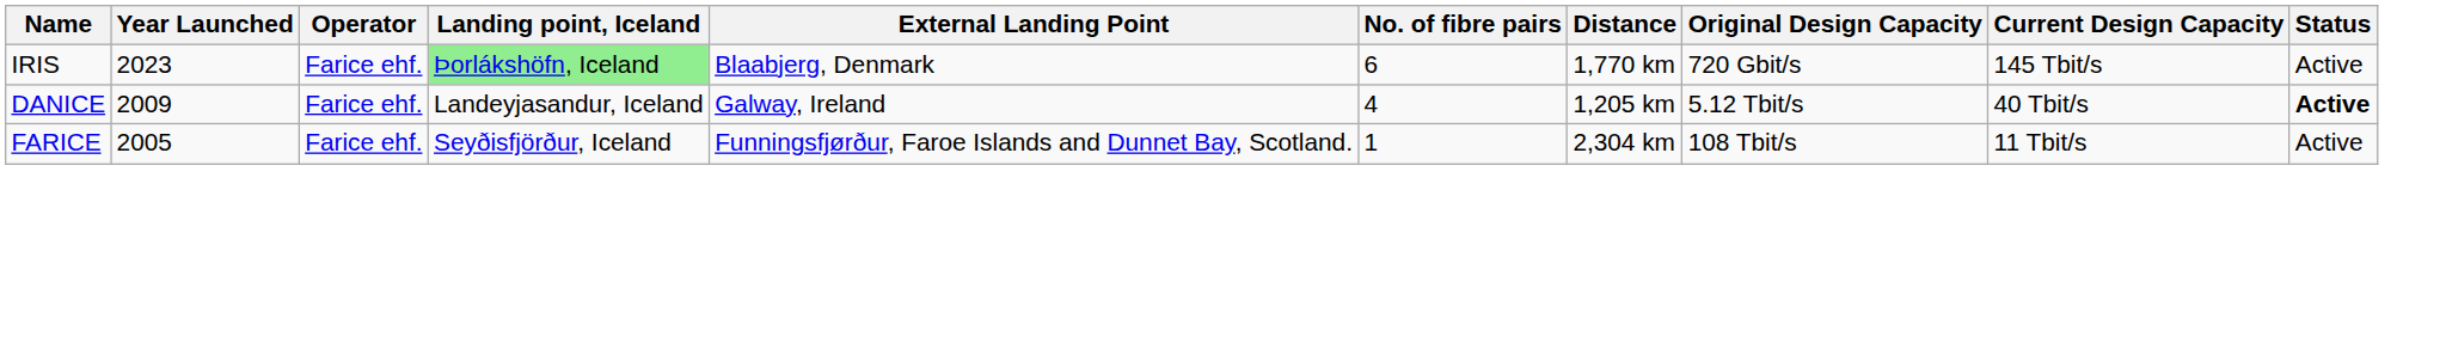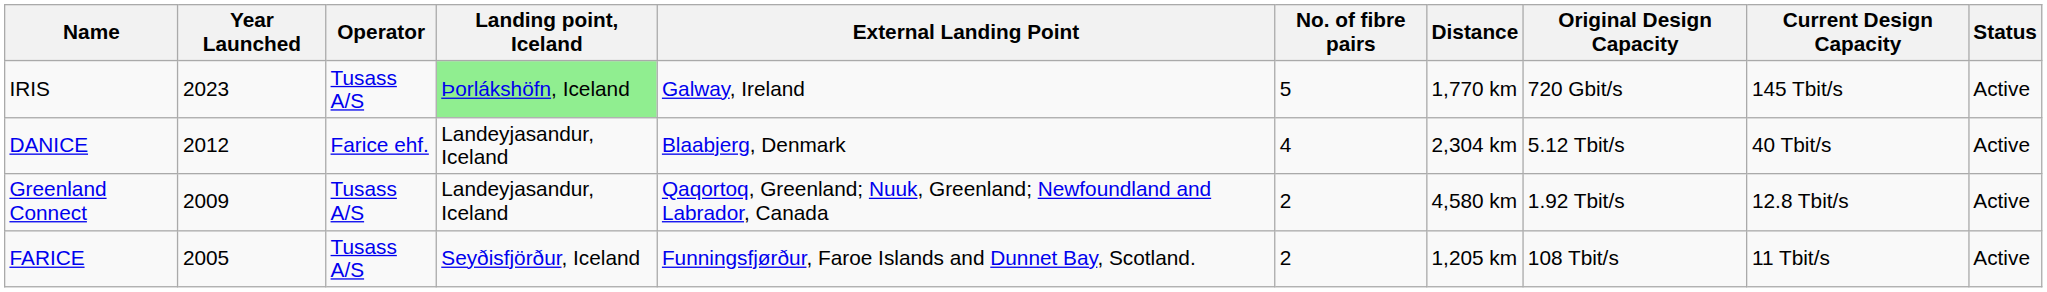 <table class="wikitable">
 <tr>
 <th>Name</th>
 <th>Year Launched</th>
 <th>Operator</th>
 <th>Landing point, Iceland</th>
 <th>External Landing Point</th>
 <th>No. of fibre pairs</th>
 <th>Distance</th>
 <th>Original Design Capacity</th>
 <th>Current Design Capacity</th>
 <th>Status</th>
 </tr>
 <tr>
 <td>IRIS</td>
 <td>2023</td>
-<td><a href='#'>Farice ehf.</a></td>
+<td><a href='#'>Tusass A/S</a></td>
 <td style="background: lightgreen;"><a href='#'>Þorlákshöfn</a>, Iceland</td>
-<td><a href='#'>Blaabjerg</a>, Denmark</td>
-<td>6</td>
+<td><a href='#'>Galway</a>, Ireland</td>
+<td>5</td>
 <td>1,770 km</td>
 <td>720 Gbit/s</td>
 <td>145 Tbit/s</td>
 <td>Active</td>
 </tr>
 <tr>
 <td><a href='#'>DANICE</a></td>
-<td>2009</td>
+<td>2012</td>
 <td><a href='#'>Farice ehf.</a></td>
 <td>Landeyjasandur, Iceland</td>
-<td><a href='#'>Galway</a>, Ireland</td>
+<td><a href='#'>Blaabjerg</a>, Denmark</td>
 <td>4</td>
-<td>1,205 km</td>
+<td>2,304 km</td>
 <td>5.12 Tbit/s</td>
 <td>40 Tbit/s</td>
-<td><strong>Active</strong></td>
+<td>Active</td>
+</tr>
+<tr>
+<td><a href='#'>Greenland Connect</a></td>
+<td>2009</td>
+<td><a href='#'>Tusass A/S</a></td>
+<td>Landeyjasandur, Iceland</td>
+<td><a href='#'>Qaqortoq</a>, Greenland; <a href='#'>Nuuk</a>, Greenland; <a href='#'>Newfoundland and Labrador</a>, Canada</td>
+<td>2</td>
+<td>4,580 km</td>
+<td>1.92 Tbit/s</td>
+<td>12.8 Tbit/s</td>
+<td>Active</td>
 </tr>
 <tr>
 <td><a href='#'>FARICE</a></td>
 <td>2005</td>
-<td><a href='#'>Farice ehf.</a></td>
+<td><a href='#'>Tusass A/S</a></td>
 <td><a href='#'>Seyðisfjörður</a>, Iceland</td>
 <td><a href='#'>Funningsfjørður</a>, Faroe Islands and <a href='#'>Dunnet Bay</a>, Scotland.</td>
-<td>1</td>
-<td>2,304 km</td>
+<td>2</td>
+<td>1,205 km</td>
 <td>108 Tbit/s</td>
 <td>11 Tbit/s</td>
 <td>Active</td>
 </tr>
 </table>
